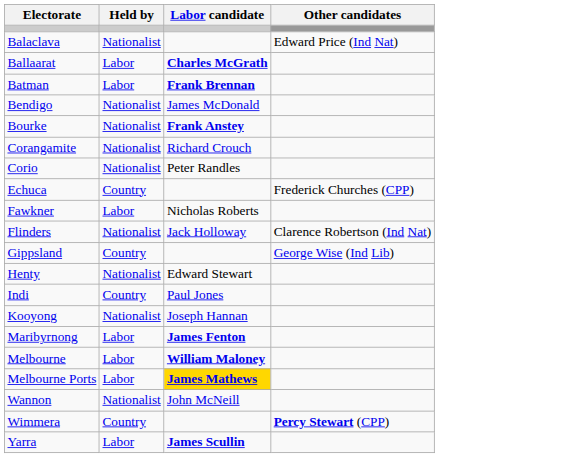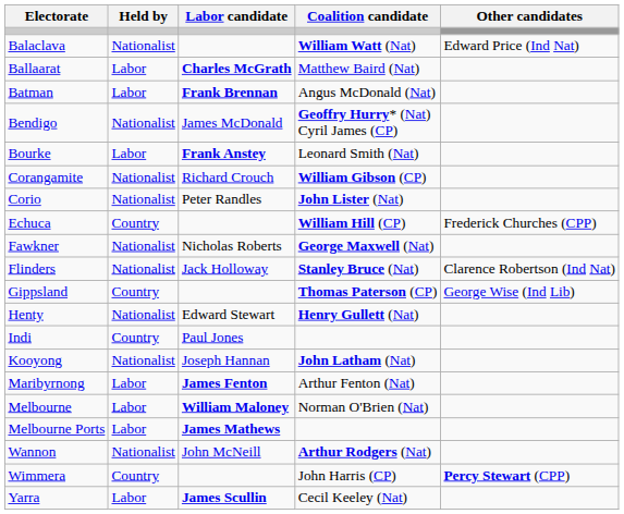 <table class="wikitable">
 <tr>
 <th>Electorate</th>
 <th>Held by</th>
 <th><a href='#'>Labor</a> candidate</th>
+<th><a href='#'>Coalition</a> candidate</th>
 <th>Other candidates</th>
 </tr>
 <tr bgcolor="#cccccc">
+<td></td>
 <td></td>
 <td></td>
 <td></td>
 <td bgcolor="#999999"></td>
 </tr>
 <tr>
 <td><a href='#'>Balaclava</a></td>
 <td><a href='#'>Nationalist</a></td>
 <td></td>
+<td><strong><a href='#'>William Watt</a></strong> (<a href='#'>Nat</a>)</td>
 <td>Edward Price (<a href='#'>Ind</a> <a href='#'>Nat</a>)</td>
 </tr>
 <tr>
 <td><a href='#'>Ballaarat</a></td>
 <td><a href='#'>Labor</a></td>
 <td><strong><a href='#'>Charles McGrath</a></strong></td>
+<td><a href='#'>Matthew Baird</a> (<a href='#'>Nat</a>)</td>
 <td></td>
 </tr>
 <tr>
 <td><a href='#'>Batman</a></td>
 <td><a href='#'>Labor</a></td>
 <td><strong><a href='#'>Frank Brennan</a></strong></td>
+<td>Angus McDonald (<a href='#'>Nat</a>)</td>
 <td></td>
 </tr>
 <tr>
 <td><a href='#'>Bendigo</a></td>
 <td><a href='#'>Nationalist</a></td>
 <td><a href='#'>James McDonald</a></td>
+<td><strong><a href='#'>Geoffry Hurry</a></strong>* (<a href='#'>Nat</a>)<br>Cyril James (<a href='#'>CP</a>)</td>
 <td></td>
 </tr>
 <tr>
 <td><a href='#'>Bourke</a></td>
-<td><a href='#'>Nationalist</a></td>
+<td><a href='#'>Labor</a></td>
 <td><strong><a href='#'>Frank Anstey</a></strong></td>
+<td>Leonard Smith (<a href='#'>Nat</a>)</td>
 <td></td>
 </tr>
 <tr>
 <td><a href='#'>Corangamite</a></td>
 <td><a href='#'>Nationalist</a></td>
 <td><a href='#'>Richard Crouch</a></td>
+<td><strong><a href='#'>William Gibson</a></strong> (<a href='#'>CP</a>)</td>
 <td></td>
 </tr>
 <tr>
 <td><a href='#'>Corio</a></td>
 <td><a href='#'>Nationalist</a></td>
 <td>Peter Randles</td>
+<td><strong><a href='#'>John Lister</a></strong> (<a href='#'>Nat</a>)</td>
 <td></td>
 </tr>
 <tr>
 <td><a href='#'>Echuca</a></td>
 <td><a href='#'>Country</a></td>
 <td></td>
+<td><strong><a href='#'>William Hill</a></strong> (<a href='#'>CP</a>)</td>
 <td>Frederick Churches (<a href='#'>CPP</a>)</td>
 </tr>
 <tr>
 <td><a href='#'>Fawkner</a></td>
-<td><a href='#'>Labor</a></td>
+<td><a href='#'>Nationalist</a></td>
 <td>Nicholas Roberts</td>
+<td><strong><a href='#'>George Maxwell</a></strong> (<a href='#'>Nat</a>)</td>
 <td></td>
 </tr>
 <tr>
 <td><a href='#'>Flinders</a></td>
 <td><a href='#'>Nationalist</a></td>
 <td><a href='#'>Jack Holloway</a></td>
+<td><strong><a href='#'>Stanley Bruce</a></strong> (<a href='#'>Nat</a>)</td>
 <td>Clarence Robertson (<a href='#'>Ind</a> <a href='#'>Nat</a>)</td>
 </tr>
 <tr>
 <td><a href='#'>Gippsland</a></td>
 <td><a href='#'>Country</a></td>
 <td></td>
+<td><strong><a href='#'>Thomas Paterson</a></strong> (<a href='#'>CP</a>)</td>
 <td><a href='#'>George Wise</a> (<a href='#'>Ind</a> <a href='#'>Lib</a>)</td>
 </tr>
 <tr>
 <td><a href='#'>Henty</a></td>
 <td><a href='#'>Nationalist</a></td>
 <td>Edward Stewart</td>
+<td><strong><a href='#'>Henry Gullett</a></strong> (<a href='#'>Nat</a>)</td>
 <td></td>
 </tr>
 <tr>
 <td><a href='#'>Indi</a></td>
 <td><a href='#'>Country</a></td>
 <td><a href='#'>Paul Jones</a></td>
 <td></td>
+<td></td>
 </tr>
 <tr>
 <td><a href='#'>Kooyong</a></td>
 <td><a href='#'>Nationalist</a></td>
 <td><a href='#'>Joseph Hannan</a></td>
+<td><strong><a href='#'>John Latham</a></strong> (<a href='#'>Nat</a>)</td>
 <td></td>
 </tr>
 <tr>
 <td><a href='#'>Maribyrnong</a></td>
 <td><a href='#'>Labor</a></td>
 <td><strong><a href='#'>James Fenton</a></strong></td>
+<td>Arthur Fenton (<a href='#'>Nat</a>)</td>
 <td></td>
 </tr>
 <tr>
 <td><a href='#'>Melbourne</a></td>
 <td><a href='#'>Labor</a></td>
 <td><strong><a href='#'>William Maloney</a></strong></td>
+<td>Norman O'Brien (<a href='#'>Nat</a>)</td>
 <td></td>
 </tr>
 <tr>
 <td><a href='#'>Melbourne Ports</a></td>
 <td><a href='#'>Labor</a></td>
-<td style="background: gold;"><strong><a href='#'>James Mathews</a></strong></td>
+<td><strong><a href='#'>James Mathews</a></strong></td>
+<td></td>
 <td></td>
 </tr>
 <tr>
 <td><a href='#'>Wannon</a></td>
 <td><a href='#'>Nationalist</a></td>
 <td><a href='#'>John McNeill</a></td>
+<td><strong><a href='#'>Arthur Rodgers</a></strong> (<a href='#'>Nat</a>)</td>
 <td></td>
 </tr>
 <tr>
 <td><a href='#'>Wimmera</a></td>
 <td><a href='#'>Country</a></td>
 <td></td>
+<td>John Harris (<a href='#'>CP</a>)</td>
 <td><strong><a href='#'>Percy Stewart</a></strong> (<a href='#'>CPP</a>)</td>
 </tr>
 <tr>
 <td><a href='#'>Yarra</a></td>
 <td><a href='#'>Labor</a></td>
 <td><strong><a href='#'>James Scullin</a></strong></td>
+<td>Cecil Keeley (<a href='#'>Nat</a>)</td>
 <td></td>
 </tr>
 </table>
